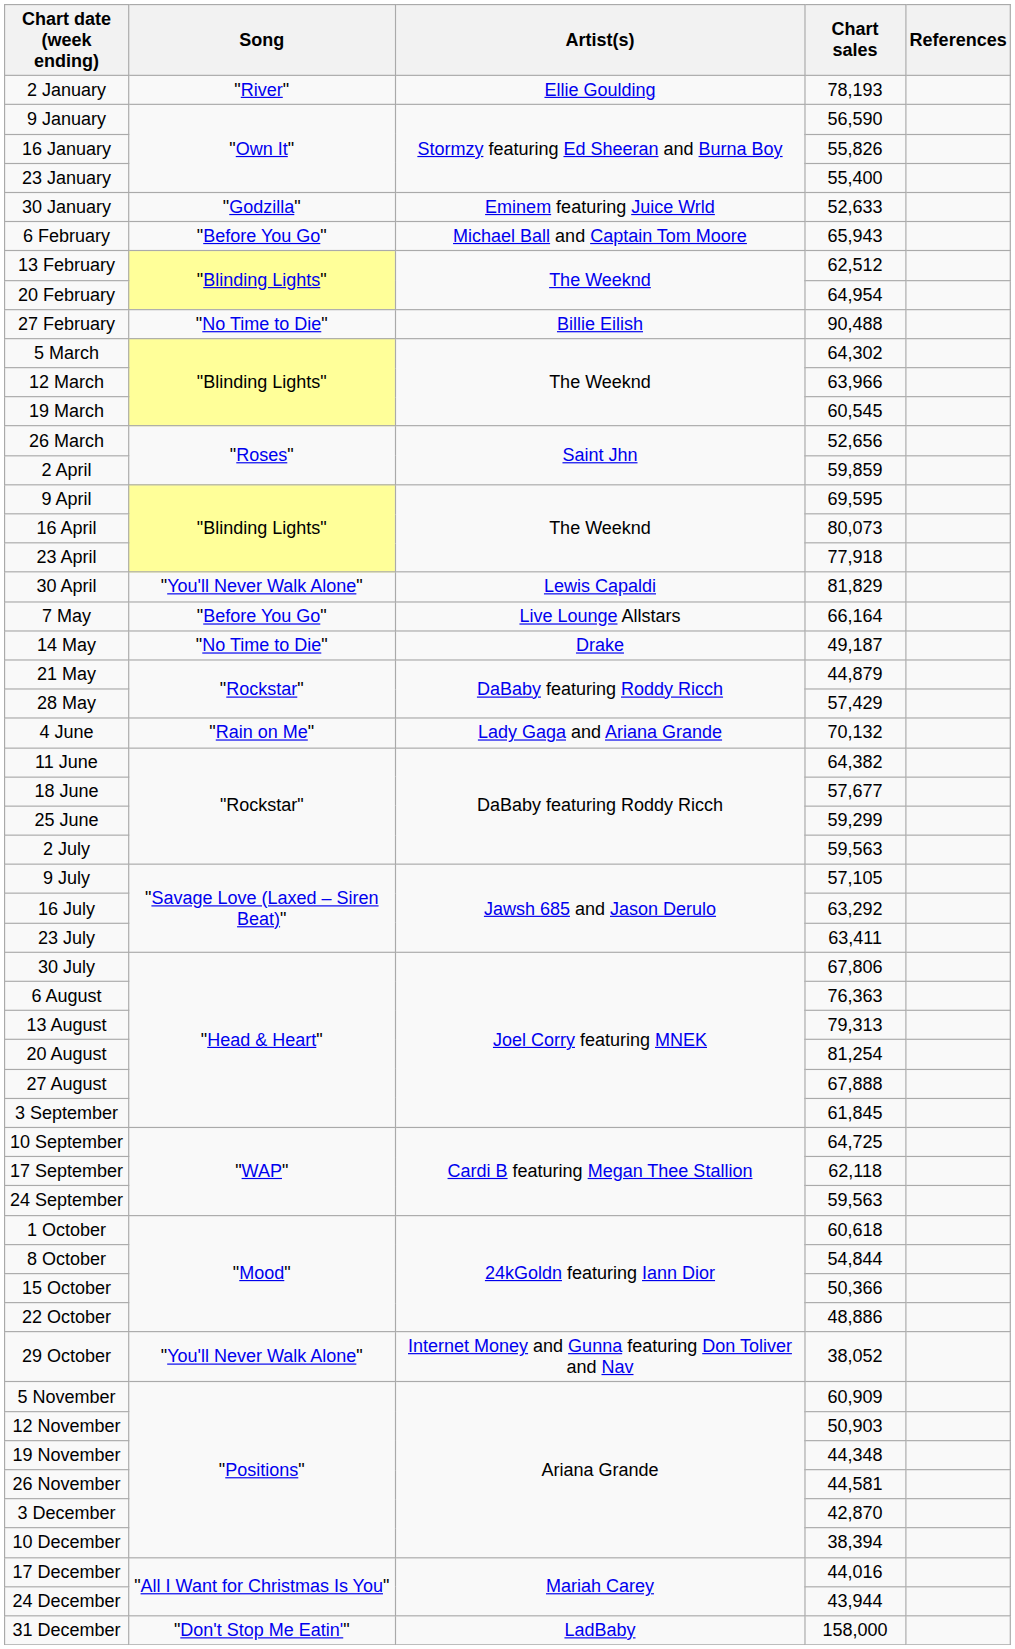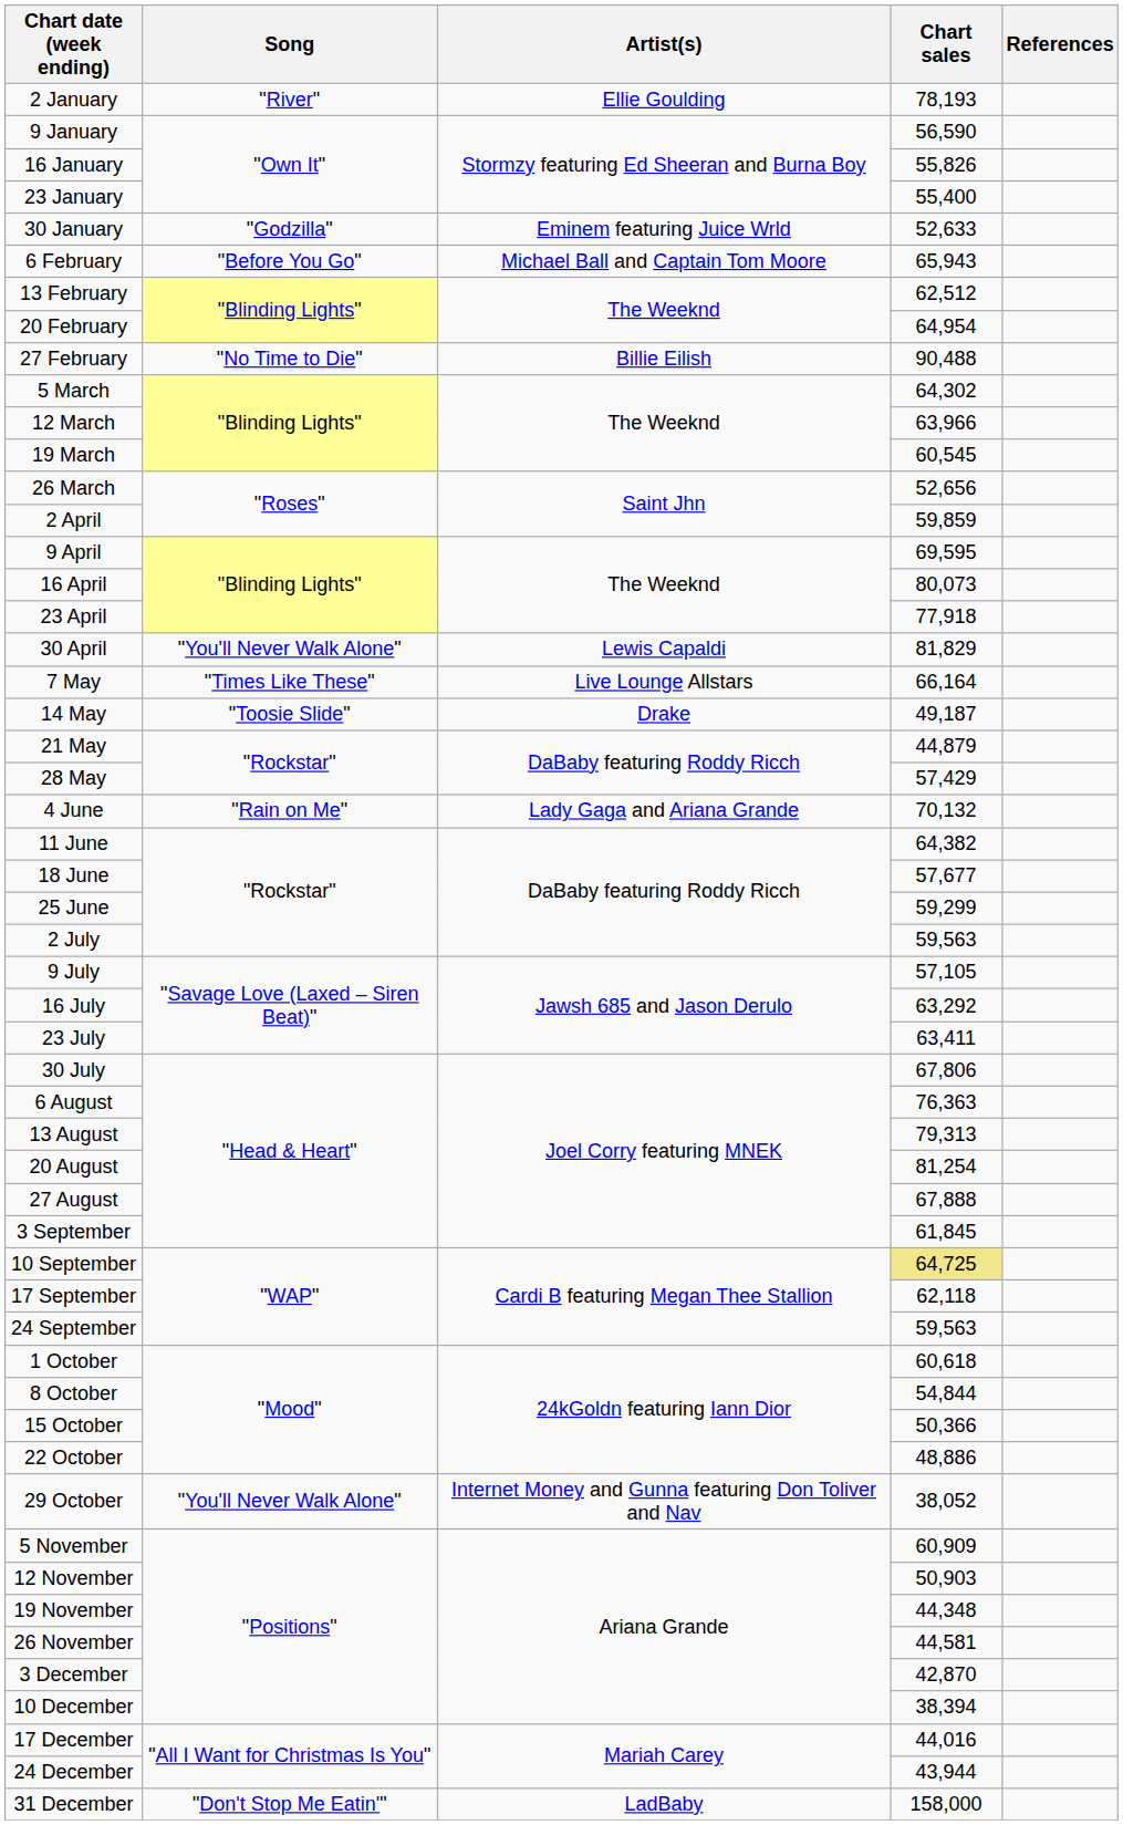 <table class="wikitable" style="font-size:97%; text-align:center;">
 <tr>
 <th>Chart date<br>(week ending)</th>
 <th>Song</th>
 <th>Artist(s)</th>
 <th>Chart sales</th>
 <th>References</th>
 </tr>
 <tr>
 <td>2 January</td>
 <td>"<a href='#'>River</a>"</td>
 <td><a href='#'>Ellie Goulding</a></td>
 <td>78,193</td>
 <td></td>
 </tr>
 <tr>
 <td>9 January</td>
 <td rowspan="3">"<a href='#'>Own It</a>"</td>
 <td rowspan="3"><a href='#'>Stormzy</a> featuring <a href='#'>Ed Sheeran</a> and <a href='#'>Burna Boy</a></td>
 <td>56,590</td>
 <td></td>
 </tr>
 <tr>
 <td>16 January</td>
 <td>55,826</td>
 <td></td>
 </tr>
 <tr>
 <td>23 January</td>
 <td>55,400</td>
 <td></td>
 </tr>
 <tr>
 <td>30 January</td>
 <td>"<a href='#'>Godzilla</a>"</td>
 <td><a href='#'>Eminem</a> featuring <a href='#'>Juice Wrld</a></td>
 <td>52,633</td>
 <td></td>
 </tr>
 <tr>
 <td>6 February</td>
 <td>"<a href='#'>Before You Go</a>"</td>
 <td><a href='#'>Michael Ball</a> and <a href='#'>Captain Tom Moore</a></td>
 <td>65,943</td>
 <td></td>
 </tr>
 <tr>
 <td>13 February</td>
 <td bgcolor=#FFFF99 rowspan="2">"<a href='#'>Blinding Lights</a>" </td>
 <td rowspan="2"><a href='#'>The Weeknd</a></td>
 <td>62,512</td>
 <td></td>
 </tr>
 <tr>
 <td>20 February</td>
 <td>64,954</td>
 <td></td>
 </tr>
 <tr>
 <td>27 February</td>
 <td>"<a href='#'>No Time to Die</a>"</td>
 <td><a href='#'>Billie Eilish</a></td>
 <td>90,488</td>
 <td></td>
 </tr>
 <tr>
 <td>5 March</td>
 <td bgcolor=#FFFF99 rowspan="3">"Blinding Lights" </td>
 <td rowspan="3">The Weeknd</td>
 <td>64,302</td>
 <td></td>
 </tr>
 <tr>
 <td>12 March</td>
 <td>63,966</td>
 <td></td>
 </tr>
 <tr>
 <td>19 March</td>
 <td>60,545</td>
 <td></td>
 </tr>
 <tr>
 <td>26 March</td>
 <td rowspan="2">"<a href='#'>Roses</a>"</td>
 <td rowspan="2"><a href='#'>Saint Jhn</a></td>
 <td>52,656</td>
 <td></td>
 </tr>
 <tr>
 <td>2 April</td>
 <td>59,859</td>
 <td></td>
 </tr>
 <tr>
 <td>9 April</td>
 <td bgcolor=#FFFF99 rowspan="3">"Blinding Lights" </td>
 <td rowspan="3">The Weeknd</td>
 <td>69,595</td>
 <td></td>
 </tr>
 <tr>
 <td>16 April</td>
 <td>80,073</td>
 <td></td>
 </tr>
 <tr>
 <td>23 April</td>
 <td>77,918</td>
 <td></td>
 </tr>
 <tr>
 <td>30 April</td>
 <td>"<a href='#'>You'll Never Walk Alone</a>"</td>
 <td><a href='#'>Lewis Capaldi</a></td>
 <td>81,829</td>
 <td></td>
 </tr>
 <tr>
 <td>7 May</td>
-<td>"<a href='#'>Before You Go</a>"</td>
+<td>"<a href='#'>Times Like These</a>"</td>
 <td><a href='#'>Live Lounge</a> Allstars</td>
 <td>66,164</td>
 <td></td>
 </tr>
 <tr>
 <td>14 May</td>
-<td>"<a href='#'>No Time to Die</a>"</td>
+<td>"<a href='#'>Toosie Slide</a>"</td>
 <td><a href='#'>Drake</a></td>
 <td>49,187</td>
 <td></td>
 </tr>
 <tr>
 <td>21 May</td>
 <td rowspan="2">"<a href='#'>Rockstar</a>"</td>
 <td rowspan="2"><a href='#'>DaBaby</a> featuring <a href='#'>Roddy Ricch</a></td>
 <td>44,879</td>
 <td></td>
 </tr>
 <tr>
 <td>28 May</td>
 <td>57,429</td>
 <td></td>
 </tr>
 <tr>
 <td>4 June</td>
 <td>"<a href='#'>Rain on Me</a>"</td>
 <td><a href='#'>Lady Gaga</a> and <a href='#'>Ariana Grande</a></td>
 <td>70,132</td>
 <td></td>
 </tr>
 <tr>
 <td>11 June</td>
 <td rowspan="4">"Rockstar"</td>
 <td rowspan="4">DaBaby featuring Roddy Ricch</td>
 <td>64,382</td>
 <td></td>
 </tr>
 <tr>
 <td>18 June</td>
 <td>57,677</td>
 <td></td>
 </tr>
 <tr>
 <td>25 June</td>
 <td>59,299</td>
 <td></td>
 </tr>
 <tr>
 <td>2 July</td>
 <td>59,563</td>
 <td></td>
 </tr>
 <tr>
 <td>9 July</td>
 <td rowspan="3">"<a href='#'>Savage Love (Laxed – Siren Beat)</a>"</td>
 <td rowspan="3"><a href='#'>Jawsh 685</a> and <a href='#'>Jason Derulo</a></td>
 <td>57,105</td>
 <td></td>
 </tr>
 <tr>
 <td>16 July</td>
 <td>63,292</td>
 <td></td>
 </tr>
 <tr>
 <td>23 July</td>
 <td>63,411</td>
 <td></td>
 </tr>
 <tr>
 <td>30 July</td>
 <td rowspan="6">"<a href='#'>Head & Heart</a>"</td>
 <td rowspan="6"><a href='#'>Joel Corry</a> featuring <a href='#'>MNEK</a></td>
 <td>67,806</td>
 <td></td>
 </tr>
 <tr>
 <td>6 August</td>
 <td>76,363</td>
 <td></td>
 </tr>
 <tr>
 <td>13 August</td>
 <td>79,313</td>
 <td></td>
 </tr>
 <tr>
 <td>20 August</td>
 <td>81,254</td>
 <td></td>
 </tr>
 <tr>
 <td>27 August</td>
 <td>67,888</td>
 <td></td>
 </tr>
 <tr>
 <td>3 September</td>
 <td>61,845</td>
 <td></td>
 </tr>
 <tr>
 <td>10 September</td>
 <td rowspan="3">"<a href='#'>WAP</a>"</td>
 <td rowspan="3"><a href='#'>Cardi B</a> featuring <a href='#'>Megan Thee Stallion</a></td>
-<td>64,725</td>
+<td style="background: khaki;">64,725</td>
 <td></td>
 </tr>
 <tr>
 <td>17 September</td>
 <td>62,118</td>
 <td></td>
 </tr>
 <tr>
 <td>24 September</td>
 <td>59,563</td>
 <td></td>
 </tr>
 <tr>
 <td>1 October</td>
 <td rowspan="4">"<a href='#'>Mood</a>"</td>
 <td rowspan="4"><a href='#'>24kGoldn</a> featuring <a href='#'>Iann Dior</a></td>
 <td>60,618</td>
 <td></td>
 </tr>
 <tr>
 <td>8 October</td>
 <td>54,844</td>
 <td></td>
 </tr>
 <tr>
 <td>15 October</td>
 <td>50,366</td>
 <td></td>
 </tr>
 <tr>
 <td>22 October</td>
 <td>48,886</td>
 <td></td>
 </tr>
 <tr>
 <td>29 October</td>
 <td>"<a href='#'>You'll Never Walk Alone</a>"</td>
 <td><a href='#'>Internet Money</a> and <a href='#'>Gunna</a> featuring <a href='#'>Don Toliver</a> and <a href='#'>Nav</a></td>
 <td>38,052</td>
 <td></td>
 </tr>
 <tr>
 <td>5 November</td>
 <td rowspan="6">"<a href='#'>Positions</a>"</td>
 <td rowspan="6">Ariana Grande</td>
 <td>60,909</td>
 <td></td>
 </tr>
 <tr>
 <td>12 November</td>
 <td>50,903</td>
 <td></td>
 </tr>
 <tr>
 <td>19 November</td>
 <td>44,348</td>
 <td></td>
 </tr>
 <tr>
 <td>26 November</td>
 <td>44,581</td>
 <td></td>
 </tr>
 <tr>
 <td>3 December</td>
 <td>42,870</td>
 <td></td>
 </tr>
 <tr>
 <td>10 December</td>
 <td>38,394</td>
 <td></td>
 </tr>
 <tr>
 <td>17 December</td>
 <td rowspan="2">"<a href='#'>All I Want for Christmas Is You</a>"</td>
 <td rowspan="2"><a href='#'>Mariah Carey</a></td>
 <td>44,016</td>
 <td></td>
 </tr>
 <tr>
 <td>24 December</td>
 <td>43,944</td>
 <td></td>
 </tr>
 <tr>
 <td>31 December</td>
 <td>"<a href='#'>Don't Stop Me Eatin'</a>"</td>
 <td><a href='#'>LadBaby</a></td>
 <td>158,000</td>
 <td></td>
 </tr>
 </table>
